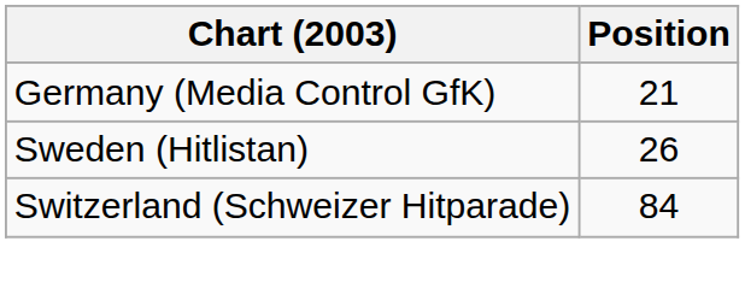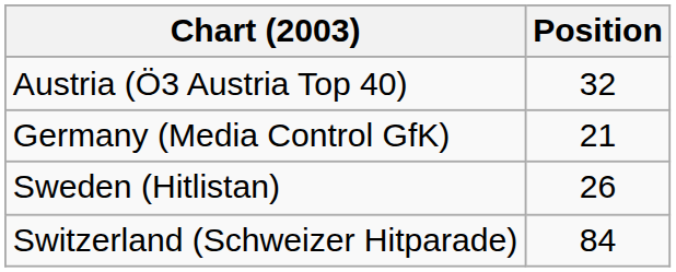 <table class="wikitable sortable">
 <tr>
 <th>Chart (2003)</th>
 <th>Position</th>
+</tr>
+<tr>
+<td>Austria (Ö3 Austria Top 40)</td>
+<td align="center">32</td>
 </tr>
 <tr>
 <td>Germany (Media Control GfK)</td>
 <td align="center">21</td>
 </tr>
 <tr>
 <td>Sweden (Hitlistan)</td>
 <td align="center">26</td>
 </tr>
 <tr>
 <td>Switzerland (Schweizer Hitparade)</td>
 <td align="center">84</td>
 </tr>
 </table>
